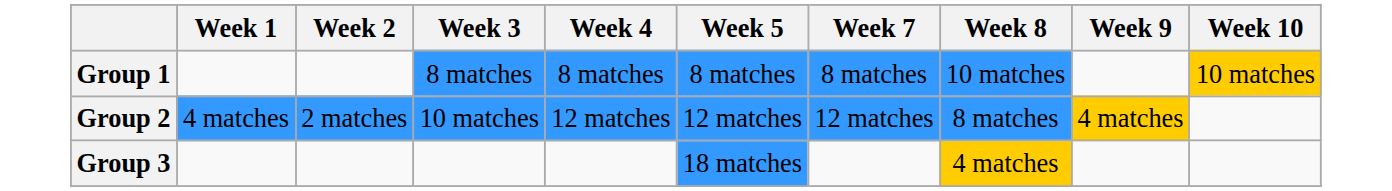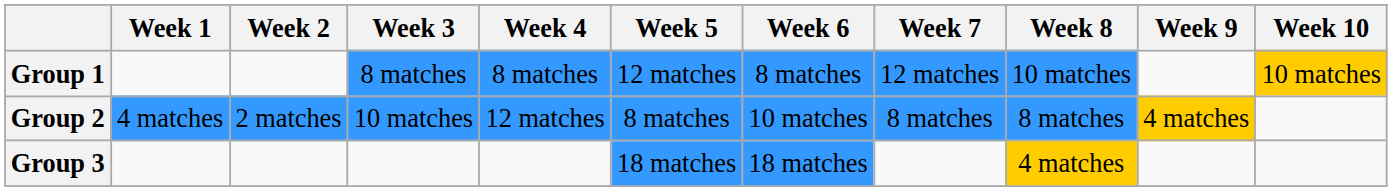 <table class="wikitable" style="margin:0.9em auto; font-size:90%; line-height:1.25em; width:800;">
 <tr>
 <th></th>
 <th>Week 1</th>
 <th>Week 2</th>
 <th>Week 3</th>
 <th>Week 4</th>
 <th>Week 5</th>
+<th>Week 6</th>
 <th>Week 7</th>
 <th>Week 8</th>
 <th>Week 9</th>
 <th>Week 10</th>
 </tr>
 <tr align="center">
 <th>Group 1</th>
 <td></td>
 <td></td>
 <td bgcolor=#3399ff>8 matches</td>
 <td bgcolor=#3399ff>8 matches</td>
+<td bgcolor=#3399ff>12 matches</td>
 <td bgcolor=#3399ff>8 matches</td>
-<td bgcolor=#3399ff>8 matches</td>
+<td bgcolor=#3399ff>12 matches</td>
 <td bgcolor=#3399ff>10 matches</td>
 <td></td>
 <td bgcolor=#ffcc00>10 matches</td>
 </tr>
 <tr align="center">
 <th>Group 2</th>
 <td bgcolor=#3399ff>4 matches</td>
 <td bgcolor=#3399ff>2 matches</td>
 <td bgcolor=#3399ff>10 matches</td>
 <td bgcolor=#3399ff>12 matches</td>
-<td bgcolor=#3399ff>12 matches</td>
-<td bgcolor=#3399ff>12 matches</td>
+<td bgcolor=#3399ff>8 matches</td>
+<td bgcolor=#3399ff>10 matches</td>
+<td bgcolor=#3399ff>8 matches</td>
 <td bgcolor=#3399ff>8 matches</td>
 <td bgcolor=#ffcc00>4 matches</td>
 <td></td>
 </tr>
 <tr align="center">
 <th>Group 3</th>
 <td></td>
 <td></td>
 <td></td>
 <td></td>
 <td bgcolor=#3399ff>18 matches</td>
+<td bgcolor=#3399ff>18 matches</td>
 <td></td>
 <td bgcolor=#ffcc00>4 matches</td>
 <td></td>
 <td></td>
 </tr>
 </table>
